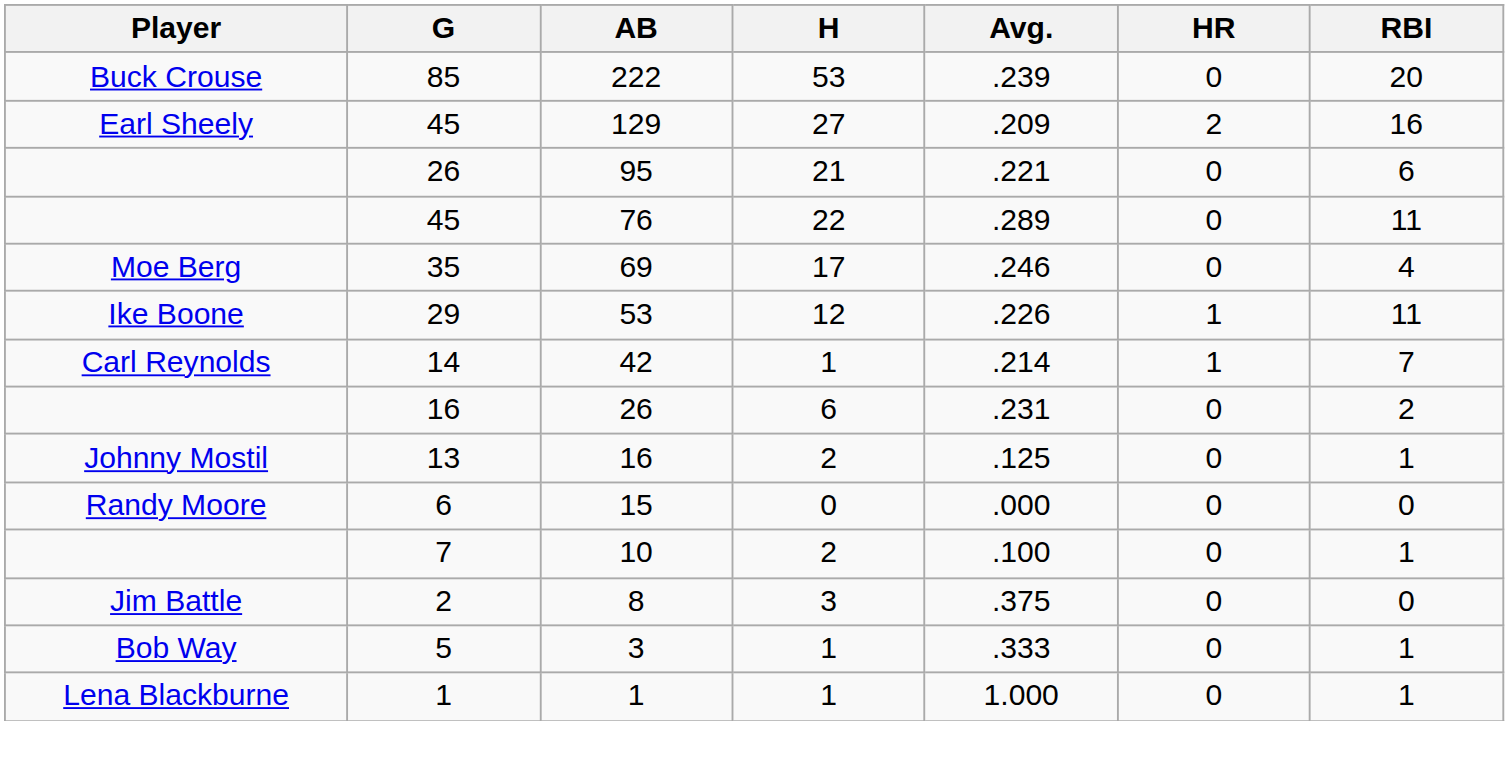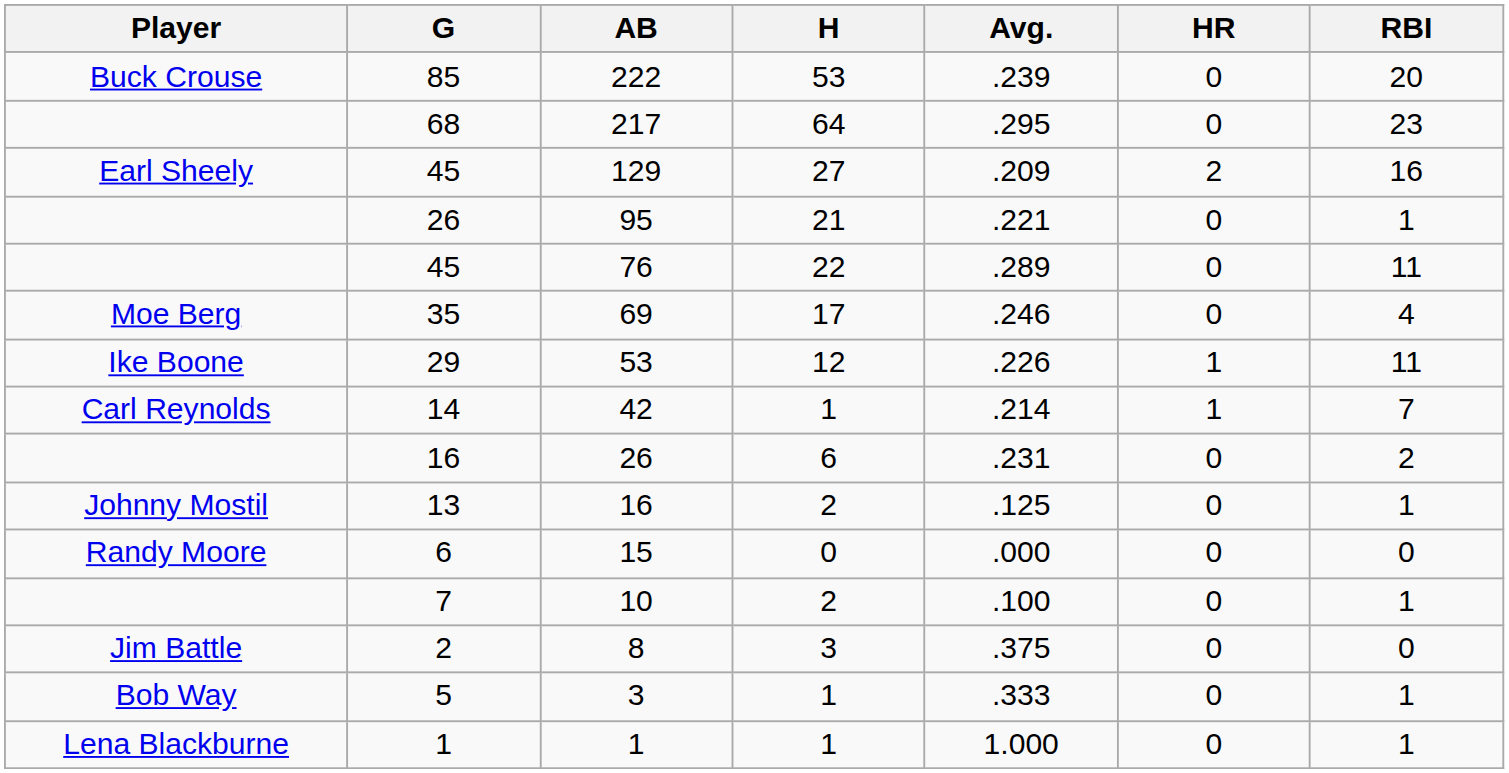 <table class="wikitable sortable">
 <tr>
 <th bgcolor="#DDDDFF" width="16%">Player</th>
 <th bgcolor="#DDDDFF" width="9%">G</th>
 <th bgcolor="#DDDDFF" width="9%">AB</th>
 <th bgcolor="#DDDDFF" width="9%">H</th>
 <th bgcolor="#DDDDFF" width="9%">Avg.</th>
 <th bgcolor="#DDDDFF" width="9%">HR</th>
 <th bgcolor="#DDDDFF" width="9%">RBI</th>
 </tr>
 <tr align="center">
 <td><a href='#'>Buck Crouse</a></td>
 <td>85</td>
 <td>222</td>
 <td>53</td>
 <td>.239</td>
 <td>0</td>
 <td>20</td>
 </tr>
 <tr align="center">
+<td></td>
+<td>68</td>
+<td>217</td>
+<td>64</td>
+<td>.295</td>
+<td>0</td>
+<td>23</td>
+</tr>
+<tr align="center">
 <td><a href='#'>Earl Sheely</a></td>
 <td>45</td>
 <td>129</td>
 <td>27</td>
 <td>.209</td>
 <td>2</td>
 <td>16</td>
 </tr>
 <tr align="center">
 <td></td>
 <td>26</td>
 <td>95</td>
 <td>21</td>
 <td>.221</td>
 <td>0</td>
-<td>6</td>
+<td>1</td>
 </tr>
 <tr align="center">
 <td></td>
 <td>45</td>
 <td>76</td>
 <td>22</td>
 <td>.289</td>
 <td>0</td>
 <td>11</td>
 </tr>
 <tr align="center">
 <td><a href='#'>Moe Berg</a></td>
 <td>35</td>
 <td>69</td>
 <td>17</td>
 <td>.246</td>
 <td>0</td>
 <td>4</td>
 </tr>
 <tr align="center">
 <td><a href='#'>Ike Boone</a></td>
 <td>29</td>
 <td>53</td>
 <td>12</td>
 <td>.226</td>
 <td>1</td>
 <td>11</td>
 </tr>
 <tr align="center">
 <td><a href='#'>Carl Reynolds</a></td>
 <td>14</td>
 <td>42</td>
 <td>1</td>
 <td>.214</td>
 <td>1</td>
 <td>7</td>
 </tr>
 <tr align="center">
 <td></td>
 <td>16</td>
 <td>26</td>
 <td>6</td>
 <td>.231</td>
 <td>0</td>
 <td>2</td>
 </tr>
 <tr align="center">
 <td><a href='#'>Johnny Mostil</a></td>
 <td>13</td>
 <td>16</td>
 <td>2</td>
 <td>.125</td>
 <td>0</td>
 <td>1</td>
 </tr>
 <tr align="center">
 <td><a href='#'>Randy Moore</a></td>
 <td>6</td>
 <td>15</td>
 <td>0</td>
 <td>.000</td>
 <td>0</td>
 <td>0</td>
 </tr>
 <tr align="center">
 <td></td>
 <td>7</td>
 <td>10</td>
 <td>2</td>
 <td>.100</td>
 <td>0</td>
 <td>1</td>
 </tr>
 <tr align="center">
 <td><a href='#'>Jim Battle</a></td>
 <td>2</td>
 <td>8</td>
 <td>3</td>
 <td>.375</td>
 <td>0</td>
 <td>0</td>
 </tr>
 <tr align="center">
 <td><a href='#'>Bob Way</a></td>
 <td>5</td>
 <td>3</td>
 <td>1</td>
 <td>.333</td>
 <td>0</td>
 <td>1</td>
 </tr>
 <tr align="center">
 <td><a href='#'>Lena Blackburne</a></td>
 <td>1</td>
 <td>1</td>
 <td>1</td>
 <td>1.000</td>
 <td>0</td>
 <td>1</td>
 </tr>
 </table>
